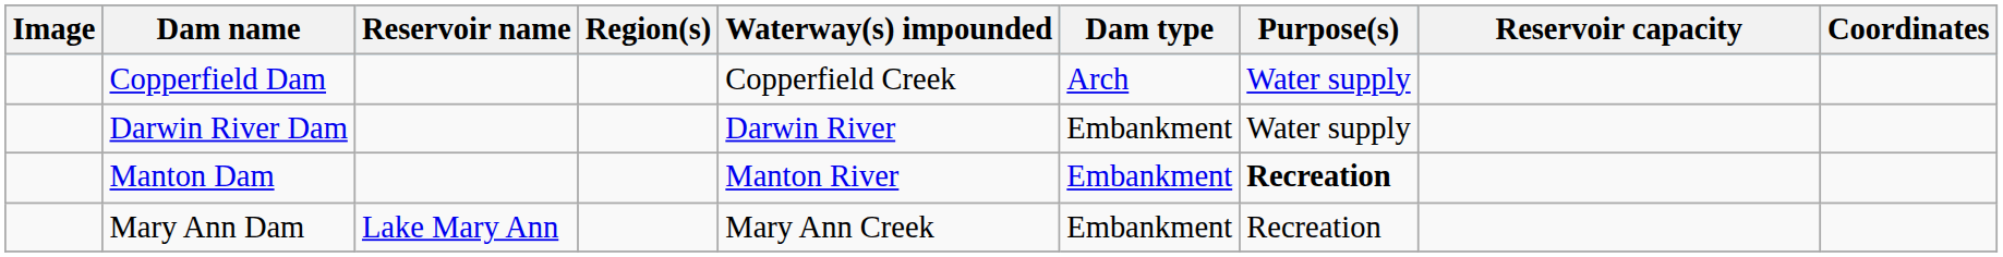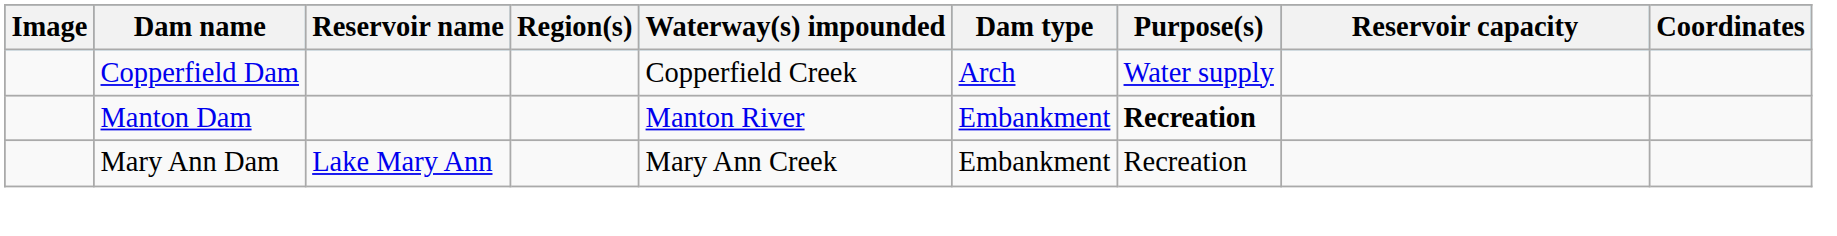 <table class="wikitable sortable">
 <tr style="background:skyblue;">
 <th>Image</th>
 <th>Dam name<br></th>
 <th>Reservoir name<br></th>
 <th>Region(s)</th>
 <th>Waterway(s) impounded</th>
 <th>Dam type</th>
 <th>Purpose(s)</th>
 <th scope="col" style="width:200px;">Reservoir capacity</th>
 <th>Coordinates</th>
 </tr>
 <tr>
 <td></td>
 <td><a href='#'>Copperfield Dam</a></td>
 <td></td>
 <td></td>
 <td>Copperfield Creek</td>
 <td><a href='#'>Arch</a></td>
 <td><a href='#'>Water supply</a></td>
-<td align=right></td>
-<td></td>
-</tr>
-<tr>
-<td></td>
-<td><a href='#'>Darwin River Dam</a></td>
-<td></td>
-<td></td>
-<td><a href='#'>Darwin River</a></td>
-<td>Embankment</td>
-<td>Water supply</td>
 <td align=right></td>
 <td></td>
 </tr>
 <tr>
 <td></td>
 <td><a href='#'>Manton Dam</a></td>
 <td></td>
 <td></td>
 <td><a href='#'>Manton River</a></td>
 <td><a href='#'>Embankment</a></td>
 <td><strong>Recreation</strong></td>
 <td align=right></td>
 <td></td>
 </tr>
 <tr>
 <td></td>
 <td>Mary Ann Dam</td>
 <td><a href='#'>Lake Mary Ann</a></td>
 <td></td>
 <td>Mary Ann Creek</td>
 <td>Embankment</td>
 <td>Recreation</td>
 <td align=right></td>
 <td></td>
 </tr>
 </table>
